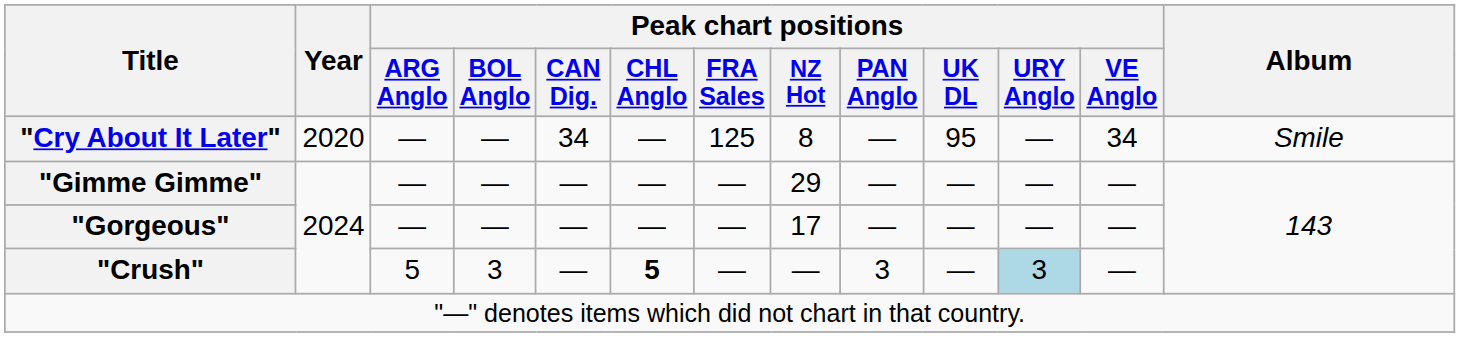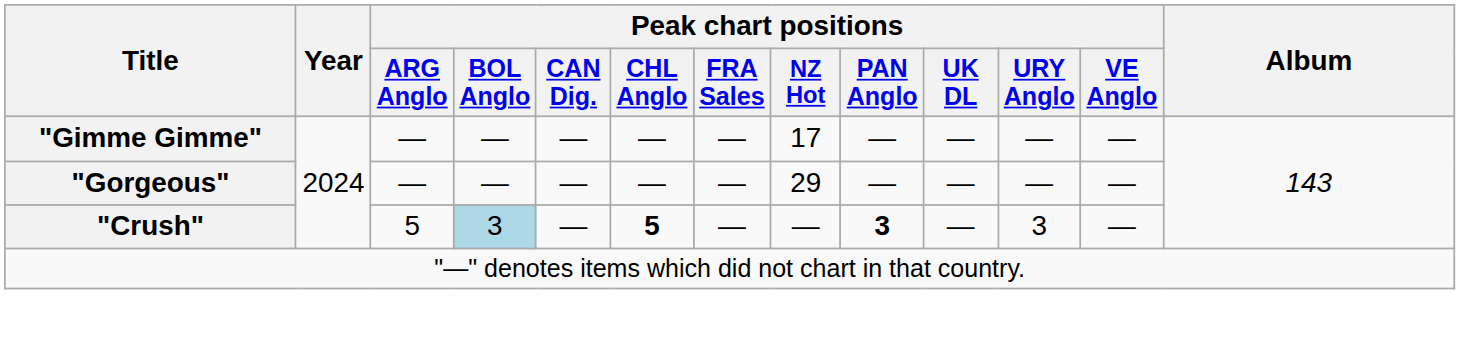 <table class="wikitable plainrowheaders" style="text-align:center;">
 <tr>
 <th scope="col" rowspan="2" style="width:10em;">Title</th>
 <th scope="col" rowspan="2" style="width:1em;">Year</th>
 <th scope="col" colspan="10">Peak chart positions</th>
 <th scope="col" rowspan="2" style="width:10em;">Album</th>
 </tr>
 <tr>
 <th scope="col" style="width:2.5em;font-size:90%;"><a href='#'>ARG<br>Anglo</a><br></th>
 <th scope="col" style="width:2.5em;font-size:90%;"><a href='#'>BOL<br>Anglo</a><br></th>
 <th scope="col" style="width:2.5em;font-size:90%;"><a href='#'>CAN<br>Dig.</a><br></th>
 <th scope="col" style="width:2.5em;font-size:90%;"><a href='#'>CHL<br>Anglo</a><br></th>
 <th scope="col" style="width:2.5em;font-size:90%;"><a href='#'>FRA<br>Sales</a><br></th>
 <th scope="col" style="width:2.5em; font-size:85%;"><a href='#'>NZ<br>Hot</a><br></th>
 <th scope="col" style="width:2.5em;font-size:90%;"><a href='#'>PAN<br>Anglo</a><br></th>
 <th scope="col" style="width:2.5em;font-size:90%;"><a href='#'>UK<br>DL</a><br></th>
 <th scope="col" style="width:2.5em;font-size:90%;"><a href='#'>URY<br>Anglo</a><br></th>
 <th scope="col" style="width:2.5em;font-size:90%;"><a href='#'>VE<br>Anglo</a><br></th>
 </tr>
 <tr>
-<th scope="row">"<a href='#'>Cry About It Later</a>"</th>
-<td>2020</td>
-<td>—</td>
-<td>—</td>
-<td>34</td>
-<td>—</td>
-<td>125</td>
-<td>8</td>
-<td>—</td>
-<td>95</td>
-<td>—</td>
-<td>34</td>
-<td><em>Smile</em></td>
-</tr>
-<tr>
 <th scope="row">"Gimme Gimme"<br></th>
 <td rowspan="3">2024</td>
 <td>—</td>
 <td>—</td>
 <td>—</td>
 <td>—</td>
 <td>—</td>
-<td>29</td>
+<td>17</td>
 <td>—</td>
 <td>—</td>
 <td>—</td>
 <td>—</td>
 <td rowspan="3"><em>143</em></td>
 </tr>
 <tr>
 <th scope="row">"Gorgeous"<br></th>
 <td>—</td>
 <td>—</td>
 <td>—</td>
 <td>—</td>
 <td>—</td>
-<td>17</td>
+<td>29</td>
 <td>—</td>
 <td>—</td>
 <td>—</td>
 <td>—</td>
 </tr>
 <tr>
 <th scope="row">"Crush"</th>
 <td>5</td>
-<td>3</td>
+<td style="background: lightblue;">3</td>
 <td>—</td>
 <td><strong>5</strong></td>
 <td>—</td>
 <td>—</td>
+<td><strong>3</strong></td>
+<td>—</td>
 <td>3</td>
-<td>—</td>
-<td style="background: lightblue;">3</td>
 <td>—</td>
 </tr>
 <tr>
 <td colspan="13" style="font-size:90%;">"—" denotes items which did not chart in that country.</td>
 </tr>
 </table>
